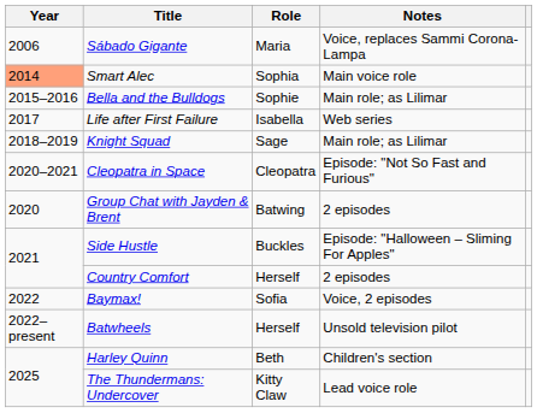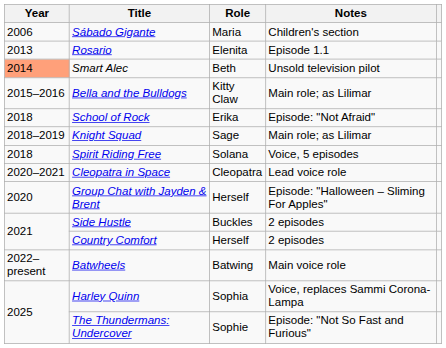 <table class="wikitable sortable">
 <tr>
 <th scope="col">Year</th>
 <th scope="col">Title</th>
 <th scope="col">Role</th>
 <th scope="col" class="unsortable">Notes</th>
 <th scope="col" class="unsortable"></th>
 </tr>
 <tr>
 <td>2006</td>
 <td><em><a href='#'>Sábado Gigante</a></em></td>
 <td>Maria</td>
-<td>Voice, replaces Sammi Corona-Lampa</td>
+<td>Children's section</td>
+<td></td>
+</tr>
+<tr>
+<td>2013</td>
+<td><em><a href='#'>Rosario</a></em></td>
+<td>Elenita</td>
+<td>Episode 1.1</td>
 <td></td>
 </tr>
 <tr>
 <td style="background: lightsalmon;">2014</td>
 <td><em>Smart Alec</em></td>
-<td>Sophia</td>
-<td>Main voice role</td>
+<td>Beth</td>
+<td>Unsold television pilot</td>
 <td></td>
 </tr>
 <tr>
 <td>2015–2016</td>
 <td><em><a href='#'>Bella and the Bulldogs</a></em></td>
-<td>Sophie</td>
+<td>Kitty Claw</td>
 <td>Main role; as Lilimar</td>
 <td></td>
 </tr>
 <tr>
-<td>2017</td>
-<td><em>Life after First Failure</em></td>
-<td>Isabella</td>
-<td>Web series</td>
+<td>2018</td>
+<td><em><a href='#'>School of Rock</a></em></td>
+<td>Erika</td>
+<td>Episode: "Not Afraid"</td>
 <td></td>
 </tr>
 <tr>
 <td>2018–2019</td>
 <td><em><a href='#'>Knight Squad</a></em></td>
 <td>Sage</td>
 <td>Main role; as Lilimar</td>
 <td></td>
 </tr>
 <tr>
+<td>2018</td>
+<td><em><a href='#'>Spirit Riding Free</a></em></td>
+<td>Solana</td>
+<td>Voice, 5 episodes</td>
+<td></td>
+</tr>
+<tr>
 <td>2020–2021</td>
 <td><em><a href='#'>Cleopatra in Space</a></em></td>
 <td>Cleopatra</td>
-<td>Episode: "Not So Fast and Furious"</td>
+<td>Lead voice role</td>
 <td></td>
 </tr>
 <tr>
 <td>2020</td>
 <td><em><a href='#'>Group Chat with Jayden & Brent</a></em></td>
-<td>Batwing</td>
-<td>2 episodes</td>
+<td>Herself</td>
+<td>Episode: "Halloween – Sliming For Apples"</td>
 <td></td>
 </tr>
 <tr>
 <td rowspan="2">2021</td>
 <td><em><a href='#'>Side Hustle</a></em></td>
 <td>Buckles</td>
-<td>Episode: "Halloween – Sliming For Apples"</td>
+<td>2 episodes</td>
 <td></td>
 </tr>
 <tr>
 <td><em><a href='#'>Country Comfort</a></em></td>
 <td>Herself</td>
 <td>2 episodes</td>
 <td></td>
 </tr>
 <tr>
-<td>2022</td>
-<td><em><a href='#'>Baymax!</a></em></td>
-<td>Sofia</td>
-<td>Voice, 2 episodes</td>
-<td></td>
-</tr>
-<tr>
 <td>2022–present</td>
 <td><em><a href='#'>Batwheels</a></em></td>
-<td>Herself</td>
-<td>Unsold television pilot</td>
+<td>Batwing</td>
+<td>Main voice role</td>
 <td></td>
 </tr>
 <tr>
 <td rowspan="2">2025</td>
 <td><em><a href='#'>Harley Quinn</a></em></td>
-<td>Beth</td>
-<td>Children's section</td>
+<td>Sophia</td>
+<td>Voice, replaces Sammi Corona-Lampa</td>
 <td></td>
 </tr>
 <tr>
 <td><em><a href='#'>The Thundermans: Undercover</a></em></td>
-<td>Kitty Claw</td>
-<td>Lead voice role</td>
+<td>Sophie</td>
+<td>Episode: "Not So Fast and Furious"</td>
 <td></td>
 </tr>
 </table>
